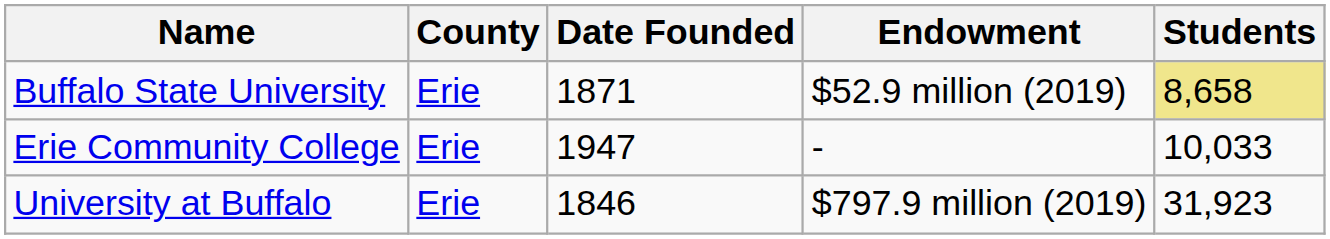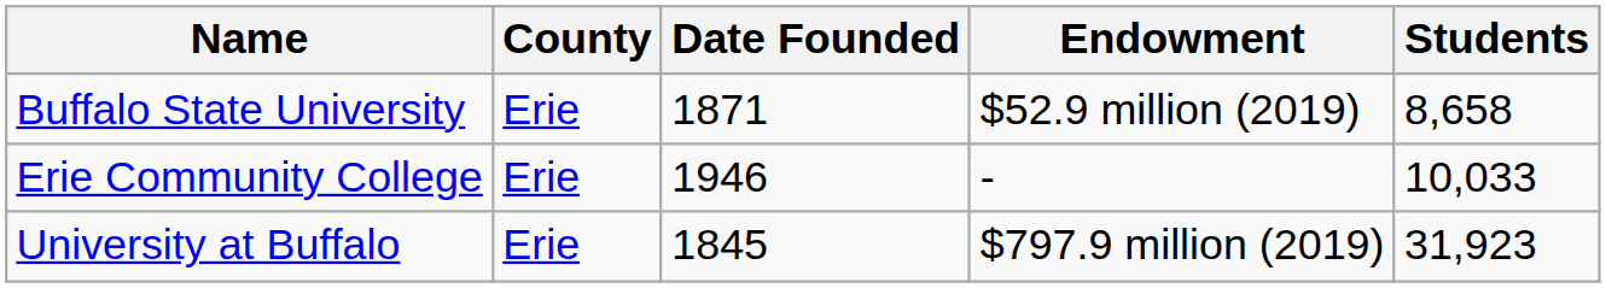 <table class="wikitable sortable">
 <tr>
 <th>Name</th>
 <th>County</th>
 <th>Date Founded</th>
 <th>Endowment</th>
 <th>Students</th>
 </tr>
 <tr>
 <td><a href='#'>Buffalo State University</a></td>
 <td><a href='#'>Erie</a></td>
 <td>1871</td>
 <td>$52.9 million (2019)</td>
-<td style="background: khaki;">8,658</td>
+<td>8,658</td>
 </tr>
 <tr>
 <td><a href='#'>Erie Community College</a></td>
 <td><a href='#'>Erie</a></td>
-<td>1947</td>
+<td>1946</td>
 <td>-</td>
 <td>10,033</td>
 </tr>
 <tr>
 <td><a href='#'>University at Buffalo</a></td>
 <td><a href='#'>Erie</a></td>
-<td>1846</td>
+<td>1845</td>
 <td>$797.9 million (2019)</td>
 <td>31,923</td>
 </tr>
 </table>
